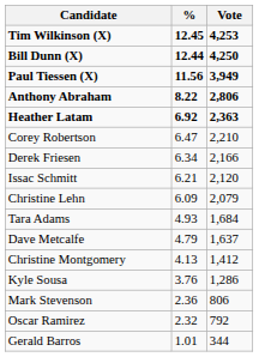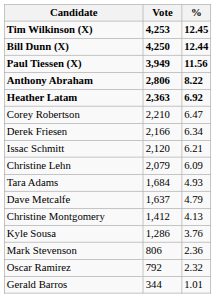 <table class="wikitable">
 <tr>
 <th bgcolor="#DDDDFF" width="200px">Candidate</th>
+<th bgcolor="#DDDDFF" width="50px">Vote</th>
 <th bgcolor="#DDDDFF" width="30px">%</th>
-<th bgcolor="#DDDDFF" width="50px">Vote</th>
 </tr>
 <tr>
 <td><strong>Tim Wilkinson (X)</strong></td>
+<td><strong>4,253</strong></td>
 <td><strong>12.45</strong></td>
-<td><strong>4,253</strong></td>
 </tr>
 <tr>
 <td><strong>Bill Dunn (X)</strong></td>
+<td><strong>4,250</strong></td>
 <td><strong>12.44</strong></td>
-<td><strong>4,250</strong></td>
 </tr>
 <tr>
 <td><strong>Paul Tiessen (X)</strong></td>
+<td><strong>3,949</strong></td>
 <td><strong>11.56</strong></td>
-<td><strong>3,949</strong></td>
 </tr>
 <tr>
 <td><strong>Anthony Abraham</strong></td>
+<td><strong>2,806</strong></td>
 <td><strong>8.22</strong></td>
-<td><strong>2,806</strong></td>
 </tr>
 <tr>
 <td><strong>Heather Latam</strong></td>
+<td><strong>2,363</strong></td>
 <td><strong>6.92</strong></td>
-<td><strong>2,363</strong></td>
 </tr>
 <tr>
 <td>Corey Robertson</td>
+<td>2,210</td>
 <td>6.47</td>
-<td>2,210</td>
 </tr>
 <tr>
 <td>Derek Friesen</td>
+<td>2,166</td>
 <td>6.34</td>
-<td>2,166</td>
 </tr>
 <tr>
 <td>Issac Schmitt</td>
+<td>2,120</td>
 <td>6.21</td>
-<td>2,120</td>
 </tr>
 <tr>
 <td>Christine Lehn</td>
+<td>2,079</td>
 <td>6.09</td>
-<td>2,079</td>
 </tr>
 <tr>
 <td>Tara Adams</td>
+<td>1,684</td>
 <td>4.93</td>
-<td>1,684</td>
 </tr>
 <tr>
 <td>Dave Metcalfe</td>
+<td>1,637</td>
 <td>4.79</td>
-<td>1,637</td>
 </tr>
 <tr>
 <td>Christine Montgomery</td>
+<td>1,412</td>
 <td>4.13</td>
-<td>1,412</td>
 </tr>
 <tr>
 <td>Kyle Sousa</td>
+<td>1,286</td>
 <td>3.76</td>
-<td>1,286</td>
 </tr>
 <tr>
 <td>Mark Stevenson</td>
+<td>806</td>
 <td>2.36</td>
-<td>806</td>
 </tr>
 <tr>
 <td>Oscar Ramirez</td>
+<td>792</td>
 <td>2.32</td>
-<td>792</td>
 </tr>
 <tr>
 <td>Gerald Barros</td>
+<td>344</td>
 <td>1.01</td>
-<td>344</td>
 </tr>
 </table>
